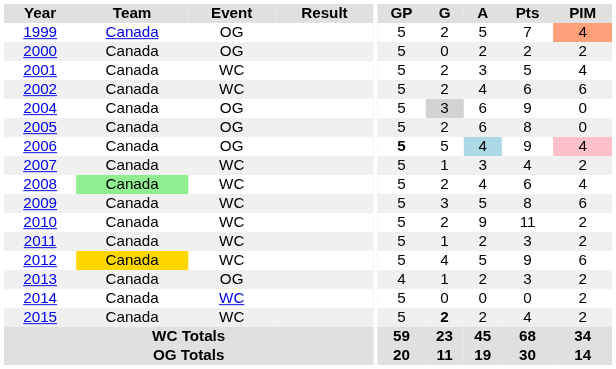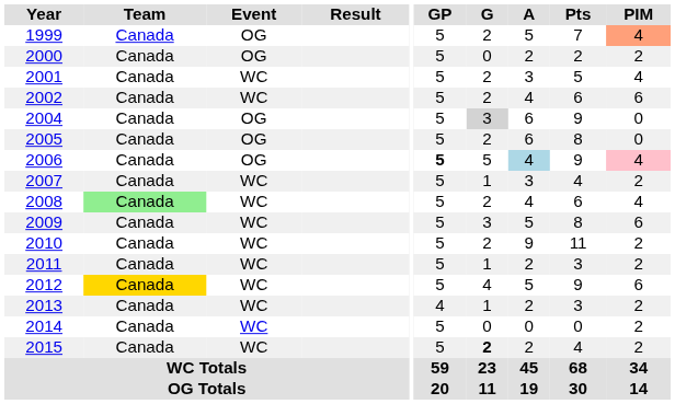 <table border="0" cellpadding="1" cellspacing="0" ID="Table3" style="text-align:center; width:40em">
 <tr ALIGN="center" bgcolor="#e0e0e0">
 <th>Year</th>
 <th>Team</th>
 <th>Event</th>
 <th>Result</th>
 <th rowspan="99" bgcolor="#ffffff"></th>
 <th>GP</th>
 <th>G</th>
 <th>A</th>
 <th>Pts</th>
 <th>PIM</th>
 </tr>
 <tr style="text-align:center;">
 <td><a href='#'>1999</a></td>
 <td><a href='#'>Canada</a></td>
 <td>OG</td>
 <td></td>
 <td>5</td>
 <td>2</td>
 <td>5</td>
 <td>7</td>
 <td style="background: lightsalmon;">4</td>
 </tr>
 <tr style="text-align:center; background:#f0f0f0;">
 <td><a href='#'>2000</a></td>
 <td>Canada</td>
 <td>OG</td>
 <td></td>
 <td>5</td>
 <td>0</td>
 <td>2</td>
 <td>2</td>
 <td>2</td>
 </tr>
 <tr style="text-align:center;">
 <td><a href='#'>2001</a></td>
 <td>Canada</td>
 <td>WC</td>
 <td></td>
 <td>5</td>
 <td>2</td>
 <td>3</td>
 <td>5</td>
 <td>4</td>
 </tr>
 <tr style="text-align:center; background:#f0f0f0;">
 <td><a href='#'>2002</a></td>
 <td>Canada</td>
 <td>WC</td>
 <td></td>
 <td>5</td>
 <td>2</td>
 <td>4</td>
 <td>6</td>
 <td>6</td>
 </tr>
 <tr style="text-align:center;">
 <td><a href='#'>2004</a></td>
 <td>Canada</td>
 <td>OG</td>
 <td></td>
 <td>5</td>
 <td style="background: lightgrey;">3</td>
 <td>6</td>
 <td>9</td>
 <td>0</td>
 </tr>
 <tr style="text-align:center; background:#f0f0f0;">
 <td><a href='#'>2005</a></td>
 <td>Canada</td>
 <td>OG</td>
 <td></td>
 <td>5</td>
 <td>2</td>
 <td>6</td>
 <td>8</td>
 <td>0</td>
 </tr>
 <tr style="text-align:center;">
 <td><a href='#'>2006</a></td>
 <td>Canada</td>
 <td>OG</td>
 <td></td>
 <td><strong>5</strong></td>
 <td>5</td>
 <td style="background: lightblue;">4</td>
 <td>9</td>
 <td style="background: pink;">4</td>
 </tr>
 <tr style="text-align:center; background:#f0f0f0;">
 <td><a href='#'>2007</a></td>
 <td>Canada</td>
 <td>WC</td>
 <td></td>
 <td>5</td>
 <td>1</td>
 <td>3</td>
 <td>4</td>
 <td>2</td>
 </tr>
 <tr style="text-align:center;">
 <td><a href='#'>2008</a></td>
 <td style="background: lightgreen;">Canada</td>
 <td>WC</td>
 <td></td>
 <td>5</td>
 <td>2</td>
 <td>4</td>
 <td>6</td>
 <td>4</td>
 </tr>
 <tr style="text-align:center; background:#f0f0f0;">
 <td><a href='#'>2009</a></td>
 <td>Canada</td>
 <td>WC</td>
 <td></td>
 <td>5</td>
 <td>3</td>
 <td>5</td>
 <td>8</td>
 <td>6</td>
 </tr>
 <tr style="text-align:center;">
 <td><a href='#'>2010</a></td>
 <td>Canada</td>
 <td>WC</td>
 <td></td>
 <td>5</td>
 <td>2</td>
 <td>9</td>
 <td>11</td>
 <td>2</td>
 </tr>
 <tr style="text-align:center; background:#f0f0f0;">
 <td><a href='#'>2011</a></td>
 <td>Canada</td>
 <td>WC</td>
 <td></td>
 <td>5</td>
 <td>1</td>
 <td>2</td>
 <td>3</td>
 <td>2</td>
 </tr>
 <tr style="text-align:center;">
 <td><a href='#'>2012</a></td>
 <td style="background: gold;">Canada</td>
 <td>WC</td>
 <td></td>
 <td>5</td>
 <td>4</td>
 <td>5</td>
 <td>9</td>
 <td>6</td>
 </tr>
 <tr style="text-align:center; background:#f0f0f0;">
 <td><a href='#'>2013</a></td>
 <td>Canada</td>
-<td>OG</td>
+<td>WC</td>
 <td></td>
 <td>4</td>
 <td>1</td>
 <td>2</td>
 <td>3</td>
 <td>2</td>
 </tr>
 <tr style="text-align:center;">
 <td><a href='#'>2014</a></td>
 <td>Canada</td>
 <td><a href='#'>WC</a></td>
 <td></td>
 <td>5</td>
 <td>0</td>
 <td>0</td>
 <td>0</td>
 <td>2</td>
 </tr>
 <tr style="text-align:center; background:#f0f0f0;">
 <td><a href='#'>2015</a></td>
 <td>Canada</td>
 <td>WC</td>
 <td></td>
 <td>5</td>
 <td><strong>2</strong></td>
 <td>2</td>
 <td>4</td>
 <td>2</td>
 </tr>
 <tr style="text-align:center; background:#e0e0e0;">
 <th colspan="4">WC Totals</th>
 <th>59</th>
 <th>23</th>
 <th>45</th>
 <th>68</th>
 <th>34</th>
 </tr>
 <tr style="text-align:center; background:#e0e0e0;">
 <th colspan="4">OG Totals</th>
 <th>20</th>
 <th>11</th>
 <th>19</th>
 <th>30</th>
 <th>14</th>
 </tr>
 </table>
